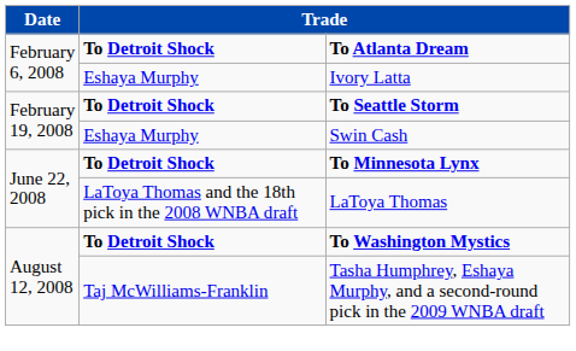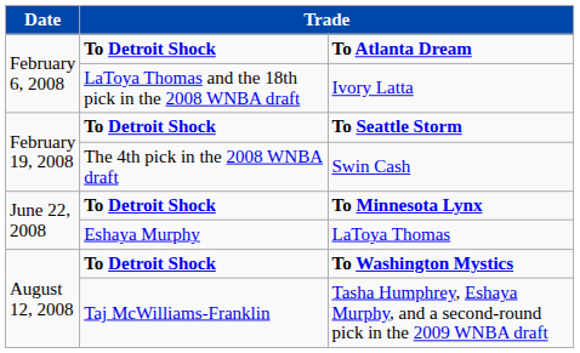 <table class="wikitable" style="width:80%">
 <tr>
 <th style="background:#0047AB;color:white; width=200">Date</th>
 <th style="background:#0047AB;color:white;" colspan=2>Trade</th>
 </tr>
 <tr>
 <td rowspan=2>February 6, 2008</td>
 <td width=400><strong>To <a href='#'>Detroit Shock</a></strong></td>
 <td width=400><strong>To <a href='#'>Atlanta Dream</a></strong></td>
 </tr>
 <tr>
-<td><a href='#'>Eshaya Murphy</a></td>
+<td><a href='#'>LaToya Thomas</a> and the 18th pick in the <a href='#'>2008 WNBA draft</a></td>
 <td><a href='#'>Ivory Latta</a></td>
 </tr>
 <tr>
 <td rowspan=2>February 19, 2008</td>
 <td><strong>To <a href='#'>Detroit Shock</a></strong></td>
 <td><strong>To <a href='#'>Seattle Storm</a></strong></td>
 </tr>
 <tr>
-<td><a href='#'>Eshaya Murphy</a></td>
+<td>The 4th pick in the <a href='#'>2008 WNBA draft</a></td>
 <td><a href='#'>Swin Cash</a></td>
 </tr>
 <tr>
 <td rowspan=2>June 22, 2008</td>
 <td><strong>To <a href='#'>Detroit Shock</a></strong></td>
 <td><strong>To <a href='#'>Minnesota Lynx</a></strong></td>
 </tr>
 <tr>
-<td><a href='#'>LaToya Thomas</a> and the 18th pick in the <a href='#'>2008 WNBA draft</a></td>
+<td><a href='#'>Eshaya Murphy</a></td>
 <td><a href='#'>LaToya Thomas</a></td>
 </tr>
 <tr>
 <td rowspan=2>August 12, 2008</td>
 <td><strong>To <a href='#'>Detroit Shock</a></strong></td>
 <td><strong>To <a href='#'>Washington Mystics</a></strong></td>
 </tr>
 <tr>
 <td><a href='#'>Taj McWilliams-Franklin</a></td>
 <td><a href='#'>Tasha Humphrey</a>, <a href='#'>Eshaya Murphy</a>, and a second-round pick in the <a href='#'>2009 WNBA draft</a></td>
 </tr>
 </table>
